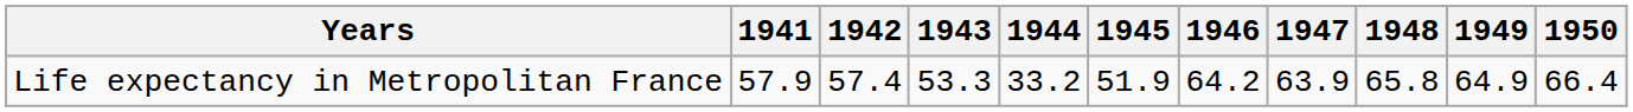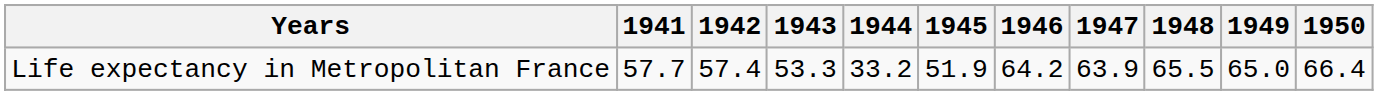 <table class="wikitable">
 <tr>
 <th>Years</th>
 <th>1941</th>
 <th>1942</th>
 <th>1943</th>
 <th>1944</th>
 <th>1945</th>
 <th>1946</th>
 <th>1947</th>
 <th>1948</th>
 <th>1949</th>
 <th>1950</th>
 </tr>
 <tr>
 <td>Life expectancy in Metropolitan France</td>
-<td>57.9</td>
+<td>57.7</td>
 <td>57.4</td>
 <td>53.3</td>
 <td>33.2</td>
 <td>51.9</td>
 <td>64.2</td>
 <td>63.9</td>
-<td>65.8</td>
-<td>64.9</td>
+<td>65.5</td>
+<td>65.0</td>
 <td>66.4</td>
 </tr>
 </table>
